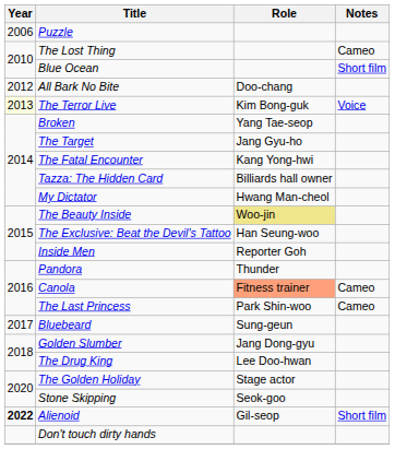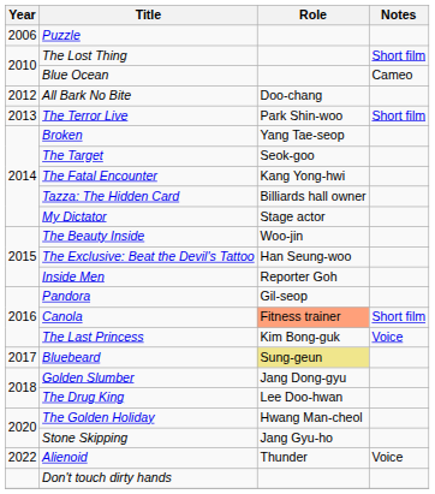 <table class="wikitable sortable">
 <tr>
 <th>Year</th>
 <th>Title</th>
 <th>Role</th>
 <th class="unsortable">Notes</th>
 </tr>
 <tr>
 <td>2006</td>
 <td><em><a href='#'>Puzzle</a></em></td>
 <td></td>
 <td></td>
 </tr>
 <tr>
 <td rowspan=2>2010</td>
 <td><em>The Lost Thing</em></td>
 <td></td>
-<td>Cameo</td>
+<td><a href='#'>Short film</a></td>
 </tr>
 <tr>
 <td><em>Blue Ocean</em></td>
 <td></td>
-<td><a href='#'>Short film</a></td>
+<td>Cameo</td>
 </tr>
 <tr>
 <td>2012</td>
 <td><em>All Bark No Bite</em></td>
 <td>Doo-chang</td>
 <td></td>
 </tr>
 <tr>
-<td style="background: lightyellow;">2013</td>
+<td>2013</td>
 <td><em><a href='#'>The Terror Live</a></em></td>
-<td>Kim Bong-guk</td>
-<td><a href='#'>Voice</a></td>
+<td>Park Shin-woo</td>
+<td><a href='#'>Short film</a></td>
 </tr>
 <tr>
 <td rowspan=5>2014</td>
 <td><em><a href='#'>Broken</a></em></td>
 <td>Yang Tae-seop</td>
 <td></td>
 </tr>
 <tr>
 <td><em><a href='#'>The Target</a></em></td>
-<td>Jang Gyu-ho</td>
+<td>Seok-goo</td>
 <td></td>
 </tr>
 <tr>
 <td><em><a href='#'>The Fatal Encounter</a></em></td>
 <td>Kang Yong-hwi</td>
 <td></td>
 </tr>
 <tr>
 <td><em><a href='#'>Tazza: The Hidden Card</a></em></td>
 <td>Billiards hall owner</td>
 <td></td>
 </tr>
 <tr>
 <td><em><a href='#'>My Dictator</a></em></td>
-<td>Hwang Man-cheol</td>
+<td>Stage actor</td>
 <td></td>
 </tr>
 <tr>
 <td rowspan=3>2015</td>
 <td><em><a href='#'>The Beauty Inside</a></em></td>
-<td style="background: khaki;">Woo-jin</td>
+<td>Woo-jin</td>
 <td></td>
 </tr>
 <tr>
 <td><em><a href='#'>The Exclusive: Beat the Devil's Tattoo</a></em></td>
 <td>Han Seung-woo</td>
 <td></td>
 </tr>
 <tr>
 <td><em><a href='#'>Inside Men</a></em></td>
 <td>Reporter Goh</td>
 <td></td>
 </tr>
 <tr>
 <td rowspan=3>2016</td>
 <td><em><a href='#'>Pandora</a></em></td>
-<td>Thunder</td>
+<td>Gil-seop</td>
 <td></td>
 </tr>
 <tr>
 <td><em><a href='#'>Canola</a></em></td>
 <td style="background: lightsalmon;">Fitness trainer</td>
-<td>Cameo</td>
+<td><a href='#'>Short film</a></td>
 </tr>
 <tr>
 <td><em><a href='#'>The Last Princess</a></em></td>
-<td>Park Shin-woo</td>
-<td>Cameo</td>
+<td>Kim Bong-guk</td>
+<td><a href='#'>Voice</a></td>
 </tr>
 <tr>
 <td rowspan=1>2017</td>
 <td><em><a href='#'>Bluebeard</a></em></td>
-<td>Sung-geun</td>
+<td style="background: khaki;">Sung-geun</td>
 <td></td>
 </tr>
 <tr>
 <td rowspan=2>2018</td>
 <td><em><a href='#'>Golden Slumber</a></em></td>
 <td>Jang Dong-gyu</td>
 <td></td>
 </tr>
 <tr>
 <td><em><a href='#'>The Drug King</a></em></td>
 <td>Lee Doo-hwan</td>
 <td></td>
 </tr>
 <tr>
 <td rowspan=2>2020</td>
 <td><em><a href='#'>The Golden Holiday</a></em></td>
-<td>Stage actor</td>
+<td>Hwang Man-cheol</td>
 <td></td>
 </tr>
 <tr>
 <td><em> Stone Skipping </em></td>
-<td>Seok-goo</td>
+<td>Jang Gyu-ho</td>
 <td></td>
 </tr>
 <tr>
-<td><strong>2022</strong></td>
+<td>2022</td>
 <td><em><a href='#'>Alienoid</a></em></td>
-<td>Gil-seop</td>
-<td><a href='#'>Short film</a></td>
+<td>Thunder</td>
+<td>Voice</td>
 </tr>
 <tr>
 <td></td>
 <td><em>Don't touch dirty hands</em></td>
 <td></td>
 <td></td>
 </tr>
 <tr>
 </tr>
 </table>
